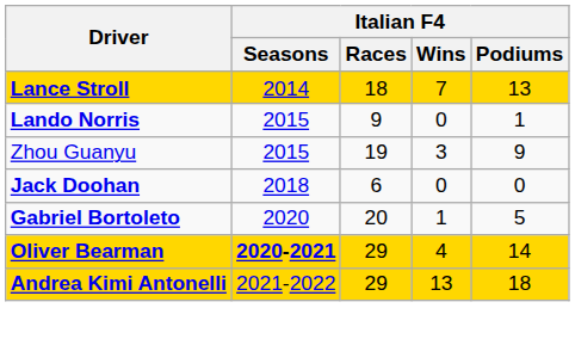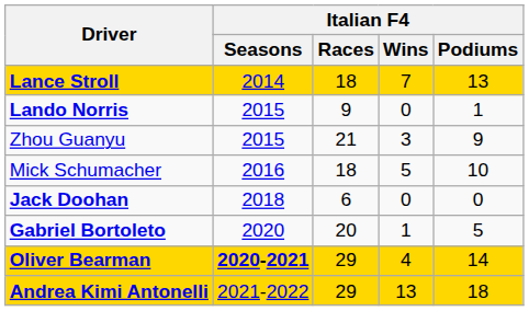 <table class="wikitable sortable" style="font-size:85%; text-align:center">
 <tr>
 <th rowspan="2">Driver</th>
 <th colspan="4">Italian F4</th>
 </tr>
 <tr>
 <th>Seasons</th>
 <th>Races</th>
 <th>Wins</th>
 <th>Podiums</th>
 </tr>
 <tr style="background:gold;">
 <td align="left"><strong> <a href='#'>Lance Stroll</a></strong></td>
 <td><a href='#'>2014</a></td>
 <td>18</td>
 <td>7</td>
 <td>13</td>
 </tr>
 <tr>
 <td align="left"><strong> <a href='#'>Lando Norris</a></strong></td>
 <td><a href='#'>2015</a></td>
 <td>9</td>
 <td>0</td>
 <td>1</td>
 </tr>
 <tr>
 <td align="left"> <a href='#'>Zhou Guanyu</a></td>
 <td><a href='#'>2015</a></td>
-<td>19</td>
+<td>21</td>
 <td>3</td>
 <td>9</td>
+</tr>
+<tr>
+<td align="left"> <a href='#'>Mick Schumacher</a></td>
+<td><a href='#'>2016</a></td>
+<td>18</td>
+<td>5</td>
+<td>10</td>
 </tr>
 <tr>
 <td align=left><strong> <a href='#'>Jack Doohan</a></strong></td>
 <td><a href='#'>2018</a></td>
 <td>6</td>
 <td>0</td>
 <td>0</td>
 </tr>
 <tr>
 <td align=left><strong> <a href='#'>Gabriel Bortoleto</a></strong></td>
 <td><a href='#'>2020</a></td>
 <td>20</td>
 <td>1</td>
 <td>5</td>
 </tr>
 <tr style="background:gold;">
 <td align="left"><strong> <a href='#'>Oliver Bearman</a></strong></td>
 <td><strong><a href='#'>2020</a>-<a href='#'>2021</a></strong></td>
 <td>29</td>
 <td>4</td>
 <td>14</td>
 </tr>
 <tr style="background:gold;">
 <td align="left"><strong> <a href='#'>Andrea Kimi Antonelli</a></strong></td>
 <td><a href='#'>2021</a>-<a href='#'>2022</a></td>
 <td>29</td>
 <td>13</td>
 <td>18</td>
 </tr>
 </table>
